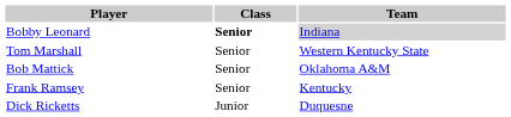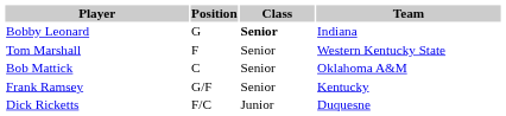 <table style="width:600px" "border:'1' 'solid' 'gray'">
 <tr>
 <th bgcolor="#CCCCCC" style="width:40%">Player</th>
+<th bgcolor="#CCCCCC" style="width:4%">Position</th>
 <th bgcolor="#CCCCCC" style="width:16%">Class</th>
 <th bgcolor="#CCCCCC" style="width:40%">Team</th>
 </tr>
 <tr>
 <td><a href='#'>Bobby Leonard</a></td>
+<td>G</td>
 <td><strong>Senior</strong></td>
-<td style="background: lightgrey;"><a href='#'>Indiana</a></td>
+<td><a href='#'>Indiana</a></td>
 </tr>
 <tr>
 <td><a href='#'>Tom Marshall</a></td>
+<td>F</td>
 <td>Senior</td>
 <td><a href='#'>Western Kentucky State</a></td>
 </tr>
 <tr>
 <td><a href='#'>Bob Mattick</a></td>
+<td>C</td>
 <td>Senior</td>
 <td><a href='#'>Oklahoma A&M</a></td>
 </tr>
 <tr>
 <td><a href='#'>Frank Ramsey</a></td>
+<td>G/F</td>
 <td>Senior</td>
 <td><a href='#'>Kentucky</a></td>
 </tr>
 <tr>
 <td><a href='#'>Dick Ricketts</a></td>
+<td>F/C</td>
 <td>Junior</td>
 <td><a href='#'>Duquesne</a></td>
 </tr>
 </table>
